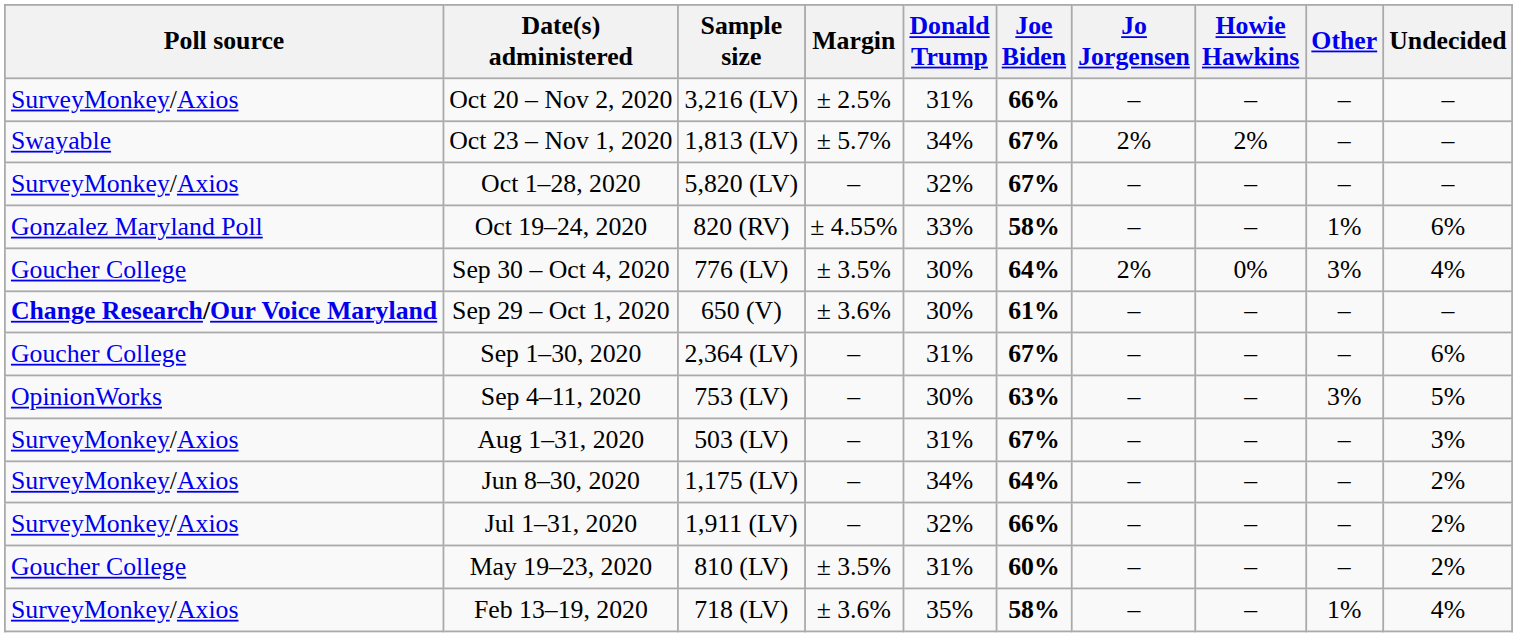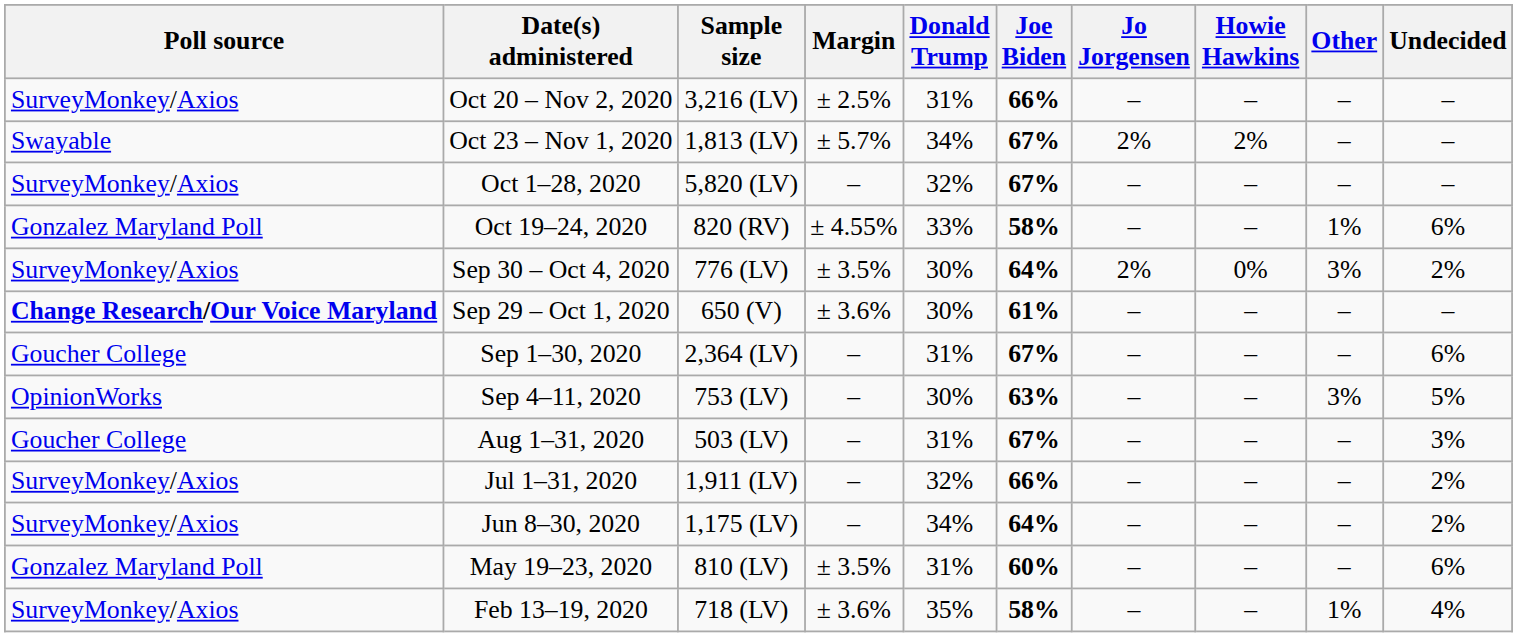 <table class="wikitable sortable" style="text-align:center;font-size:90%;line-height:17px">
 <tr>
 <th>Poll source</th>
 <th>Date(s)<br>administered</th>
 <th>Sample<br>size</th>
 <th>Margin<br></th>
 <th class="unsortable"><a href='#'>Donald<br>Trump</a><br><small></small></th>
 <th class="unsortable"><a href='#'>Joe<br>Biden</a><br><small></small></th>
 <th class="unsortable"><a href='#'>Jo<br>Jorgensen</a><br><small></small></th>
 <th class="unsortable"><a href='#'>Howie<br>Hawkins</a><br><small></small></th>
 <th class="unsortable"><a href='#'>Other</a></th>
 <th class="unsortable">Undecided</th>
 </tr>
 <tr>
 <td style="text-align:left;"><a href='#'>SurveyMonkey</a>/<a href='#'>Axios</a></td>
 <td>Oct 20 – Nov 2, 2020</td>
 <td>3,216 (LV)</td>
 <td>± 2.5%</td>
 <td>31%</td>
 <td><strong>66%</strong></td>
 <td>–</td>
 <td>–</td>
 <td>–</td>
 <td>–</td>
 </tr>
 <tr>
 <td style="text-align:left;"><a href='#'>Swayable</a></td>
 <td>Oct 23 – Nov 1, 2020</td>
 <td>1,813 (LV)</td>
 <td>± 5.7%</td>
 <td>34%</td>
 <td><strong>67%</strong></td>
 <td>2%</td>
 <td>2%</td>
 <td>–</td>
 <td>–</td>
 </tr>
 <tr>
 <td style="text-align:left;"><a href='#'>SurveyMonkey</a>/<a href='#'>Axios</a></td>
 <td>Oct 1–28, 2020</td>
 <td>5,820 (LV)</td>
 <td>–</td>
 <td>32%</td>
 <td><strong>67%</strong></td>
 <td>–</td>
 <td>–</td>
 <td>–</td>
 <td>–</td>
 </tr>
 <tr>
 <td style="text-align:left;"><a href='#'>Gonzalez Maryland Poll</a></td>
 <td>Oct 19–24, 2020</td>
 <td>820 (RV)</td>
 <td>± 4.55%</td>
 <td>33%</td>
 <td><strong>58%</strong></td>
 <td>–</td>
 <td>–</td>
 <td>1%</td>
 <td>6%</td>
 </tr>
 <tr>
-<td style="text-align:left;"><a href='#'>Goucher College</a></td>
+<td style="text-align:left;"><a href='#'>SurveyMonkey</a>/<a href='#'>Axios</a></td>
 <td>Sep 30 – Oct 4, 2020</td>
 <td>776 (LV)</td>
 <td>± 3.5%</td>
 <td>30%</td>
 <td><strong>64%</strong></td>
 <td>2%</td>
 <td>0%</td>
 <td>3%</td>
-<td>4%</td>
+<td>2%</td>
 </tr>
 <tr>
 <td style="text-align:left;"><strong><a href='#'>Change Research</a>/<a href='#'>Our Voice Maryland</a></strong></td>
 <td>Sep 29 – Oct 1, 2020</td>
 <td>650 (V)</td>
 <td>± 3.6%</td>
 <td>30%</td>
 <td><strong>61%</strong></td>
 <td>–</td>
 <td>–</td>
 <td>–</td>
 <td>–</td>
 </tr>
 <tr>
 <td style="text-align:left;"><a href='#'>Goucher College</a></td>
 <td>Sep 1–30, 2020</td>
 <td>2,364 (LV)</td>
 <td>–</td>
 <td>31%</td>
 <td><strong>67%</strong></td>
 <td>–</td>
 <td>–</td>
 <td>–</td>
 <td>6%</td>
 </tr>
 <tr>
 <td style="text-align:left;"><a href='#'>OpinionWorks</a></td>
 <td>Sep 4–11, 2020</td>
 <td>753 (LV)</td>
 <td>–</td>
 <td>30%</td>
 <td><strong>63%</strong></td>
 <td>–</td>
 <td>–</td>
 <td>3%</td>
 <td>5%</td>
 </tr>
 <tr>
-<td style="text-align:left;"><a href='#'>SurveyMonkey</a>/<a href='#'>Axios</a></td>
+<td style="text-align:left;"><a href='#'>Goucher College</a></td>
 <td>Aug 1–31, 2020</td>
 <td>503 (LV)</td>
 <td>–</td>
 <td>31%</td>
 <td><strong>67%</strong></td>
 <td>–</td>
 <td>–</td>
 <td>–</td>
 <td>3%</td>
+</tr>
+<tr>
+<td style="text-align:left;"><a href='#'>SurveyMonkey</a>/<a href='#'>Axios</a></td>
+<td>Jul 1–31, 2020</td>
+<td>1,911 (LV)</td>
+<td>–</td>
+<td>32%</td>
+<td><strong>66%</strong></td>
+<td>–</td>
+<td>–</td>
+<td>–</td>
+<td>2%</td>
 </tr>
 <tr>
 <td style="text-align:left;"><a href='#'>SurveyMonkey</a>/<a href='#'>Axios</a></td>
 <td>Jun 8–30, 2020</td>
 <td>1,175 (LV)</td>
 <td>–</td>
 <td>34%</td>
 <td><strong>64%</strong></td>
 <td>–</td>
 <td>–</td>
 <td>–</td>
 <td>2%</td>
 </tr>
 <tr>
-<td style="text-align:left;"><a href='#'>SurveyMonkey</a>/<a href='#'>Axios</a></td>
-<td>Jul 1–31, 2020</td>
-<td>1,911 (LV)</td>
-<td>–</td>
-<td>32%</td>
-<td><strong>66%</strong></td>
-<td>–</td>
-<td>–</td>
-<td>–</td>
-<td>2%</td>
-</tr>
-<tr>
-<td style="text-align:left;"><a href='#'>Goucher College</a></td>
+<td style="text-align:left;"><a href='#'>Gonzalez Maryland Poll</a></td>
 <td>May 19–23, 2020</td>
 <td>810 (LV)</td>
 <td>± 3.5%</td>
 <td>31%</td>
 <td><strong>60%</strong></td>
 <td>–</td>
 <td>–</td>
 <td>–</td>
-<td>2%</td>
+<td>6%</td>
 </tr>
 <tr>
 <td style="text-align:left;"><a href='#'>SurveyMonkey</a>/<a href='#'>Axios</a></td>
 <td>Feb 13–19, 2020</td>
 <td>718 (LV)</td>
 <td>± 3.6%</td>
 <td>35%</td>
 <td><strong>58%</strong></td>
 <td>–</td>
 <td>–</td>
 <td>1%</td>
 <td>4%</td>
 </tr>
 </table>
